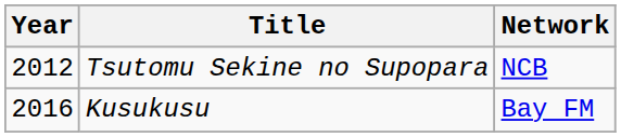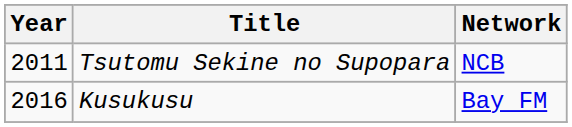 <table class="wikitable">
 <tr>
 <th>Year</th>
 <th>Title</th>
 <th>Network</th>
 </tr>
 <tr>
-<td>2012</td>
+<td>2011</td>
 <td><em>Tsutomu Sekine no Supopara</em></td>
 <td><a href='#'>NCB</a></td>
 </tr>
 <tr>
 <td>2016</td>
 <td><em>Kusukusu</em></td>
 <td><a href='#'>Bay FM</a></td>
 </tr>
 </table>
